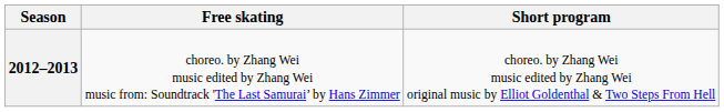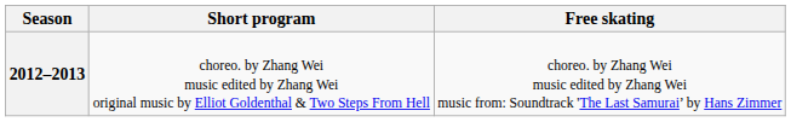 <table class="wikitable" style="text-align:center">
 <tr>
 <th>Season</th>
+<th>Short program</th>
 <th>Free skating</th>
-<th>Short program</th>
 </tr>
 <tr>
 <th>2012–2013</th>
+<td>  <br><small> choreo. by Zhang Wei </small> <br><small> music edited by Zhang Wei <br> original music by <a href='#'>Elliot Goldenthal</a> & <a href='#'>Two Steps From Hell</a></small></td>
 <td> <br><small> choreo. by Zhang Wei </small> <br><small> music edited by Zhang Wei <br> music from: Soundtrack '<a href='#'>The Last Samurai</a>’ by <a href='#'>Hans Zimmer</a></small></td>
-<td>  <br><small> choreo. by Zhang Wei </small> <br><small> music edited by Zhang Wei <br> original music by <a href='#'>Elliot Goldenthal</a> & <a href='#'>Two Steps From Hell</a></small></td>
 </tr>
 </table>
